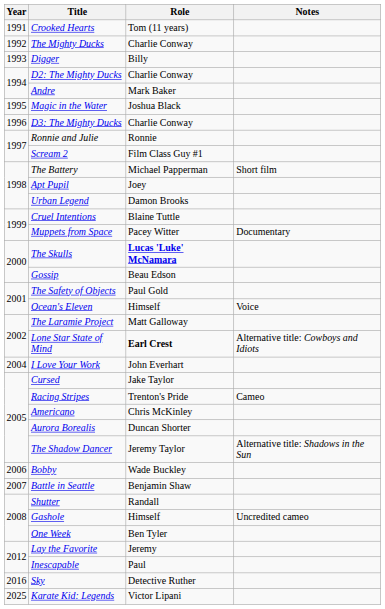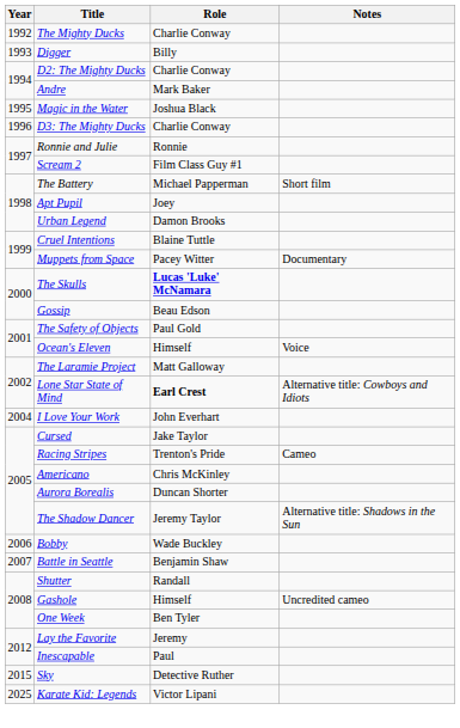 <table class="wikitable sortable">
 <tr>
 <th>Year</th>
 <th>Title</th>
 <th>Role</th>
 <th class="unsortable">Notes</th>
-</tr>
-<tr>
-<td>1991</td>
-<td><em><a href='#'>Crooked Hearts</a></em></td>
-<td>Tom (11 years)</td>
-<td></td>
 </tr>
 <tr>
 <td>1992</td>
 <td data-sort-value="Mighty Ducks, The"><em><a href='#'>The Mighty Ducks</a></em></td>
 <td>Charlie Conway</td>
 <td></td>
 </tr>
 <tr>
 <td>1993</td>
 <td><em><a href='#'>Digger</a></em></td>
 <td>Billy</td>
 <td></td>
 </tr>
 <tr>
 <td rowspan="2">1994</td>
 <td><em><a href='#'>D2: The Mighty Ducks</a></em></td>
 <td>Charlie Conway</td>
 <td></td>
 </tr>
 <tr>
 <td><em><a href='#'>Andre</a></em></td>
 <td>Mark Baker</td>
 <td></td>
 </tr>
 <tr>
 <td>1995</td>
 <td><em><a href='#'>Magic in the Water</a></em></td>
 <td>Joshua Black</td>
 <td></td>
 </tr>
 <tr>
 <td>1996</td>
 <td><em><a href='#'>D3: The Mighty Ducks</a></em></td>
 <td>Charlie Conway</td>
 <td></td>
 </tr>
 <tr>
 <td rowspan="2">1997</td>
 <td><em>Ronnie and Julie</em></td>
 <td>Ronnie</td>
 <td></td>
 </tr>
 <tr>
 <td><em><a href='#'>Scream 2</a></em></td>
 <td>Film Class Guy #1</td>
 <td></td>
 </tr>
 <tr>
 <td rowspan="3">1998</td>
 <td data-sort-value="Battery, The"><em>The Battery</em></td>
 <td>Michael Papperman</td>
 <td>Short film</td>
 </tr>
 <tr>
 <td><em><a href='#'>Apt Pupil</a></em></td>
 <td>Joey</td>
 <td></td>
 </tr>
 <tr>
 <td><em><a href='#'>Urban Legend</a></em></td>
 <td>Damon Brooks</td>
 <td></td>
 </tr>
 <tr>
 <td rowspan="2">1999</td>
 <td><em><a href='#'>Cruel Intentions</a></em></td>
 <td>Blaine Tuttle</td>
 <td></td>
 </tr>
 <tr>
 <td><em><a href='#'>Muppets from Space</a></em></td>
 <td>Pacey Witter</td>
 <td>Documentary</td>
 </tr>
 <tr>
 <td rowspan="2">2000</td>
 <td data-sort-value="Skulls, The"><em><a href='#'>The Skulls</a></em></td>
 <td><strong><a href='#'>Lucas 'Luke' McNamara</a></strong></td>
 <td></td>
 </tr>
 <tr>
 <td><em><a href='#'>Gossip</a></em></td>
 <td>Beau Edson</td>
 <td></td>
 </tr>
 <tr>
 <td rowspan="2">2001</td>
 <td data-sort-value="Safety of Objects, The"><em><a href='#'>The Safety of Objects</a></em></td>
 <td>Paul Gold</td>
 <td></td>
 </tr>
 <tr>
 <td><em><a href='#'>Ocean's Eleven</a></em></td>
 <td>Himself</td>
 <td>Voice</td>
 </tr>
 <tr>
 <td rowspan="2">2002</td>
 <td data-sort-value="Laramie Project, The"><em><a href='#'>The Laramie Project</a></em></td>
 <td>Matt Galloway</td>
 <td></td>
 </tr>
 <tr>
 <td><em><a href='#'>Lone Star State of Mind</a></em></td>
 <td><strong>Earl Crest</strong></td>
 <td>Alternative title: <em>Cowboys and Idiots</em></td>
 </tr>
 <tr>
 <td>2004</td>
 <td><em><a href='#'>I Love Your Work</a></em></td>
 <td>John Everhart</td>
 <td></td>
 </tr>
 <tr>
 <td rowspan="5">2005</td>
 <td><em><a href='#'>Cursed</a></em></td>
 <td>Jake Taylor</td>
 <td></td>
 </tr>
 <tr>
 <td><em><a href='#'>Racing Stripes</a></em></td>
 <td>Trenton's Pride</td>
 <td>Cameo</td>
 </tr>
 <tr>
 <td><em><a href='#'>Americano</a></em></td>
 <td>Chris McKinley</td>
 <td></td>
 </tr>
 <tr>
 <td><em><a href='#'>Aurora Borealis</a></em></td>
 <td>Duncan Shorter</td>
 <td></td>
 </tr>
 <tr>
 <td data-sort-value="Shadow Dancer, The"><em><a href='#'>The Shadow Dancer</a></em></td>
 <td>Jeremy Taylor</td>
 <td>Alternative title: <em>Shadows in the Sun</em></td>
 </tr>
 <tr>
 <td>2006</td>
 <td><em><a href='#'>Bobby</a></em></td>
 <td>Wade Buckley</td>
 <td></td>
 </tr>
 <tr>
 <td>2007</td>
 <td><em><a href='#'>Battle in Seattle</a></em></td>
 <td>Benjamin Shaw</td>
 <td></td>
 </tr>
 <tr>
 <td rowspan="3">2008</td>
 <td><em><a href='#'>Shutter</a></em></td>
 <td>Randall</td>
 <td></td>
 </tr>
 <tr>
 <td><em><a href='#'>Gashole</a></em></td>
 <td>Himself</td>
 <td>Uncredited cameo</td>
 </tr>
 <tr>
 <td><em><a href='#'>One Week</a></em></td>
 <td>Ben Tyler</td>
 <td></td>
 </tr>
 <tr>
 <td rowspan="2">2012</td>
 <td><em><a href='#'>Lay the Favorite</a></em></td>
 <td>Jeremy</td>
 <td></td>
 </tr>
 <tr>
 <td><em><a href='#'>Inescapable</a></em></td>
 <td>Paul</td>
 <td></td>
 </tr>
 <tr>
-<td>2016</td>
+<td>2015</td>
 <td><em><a href='#'>Sky</a></em></td>
 <td>Detective Ruther</td>
 <td></td>
 </tr>
 <tr>
 <td>2025</td>
 <td><em><a href='#'>Karate Kid: Legends</a></em></td>
 <td>Victor Lipani</td>
 <td></td>
 </tr>
 </table>
